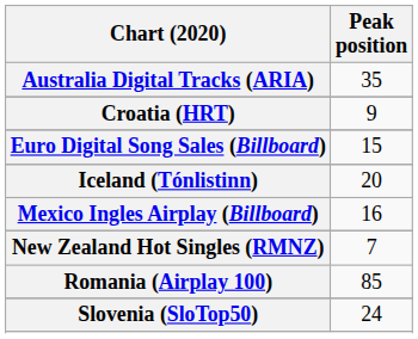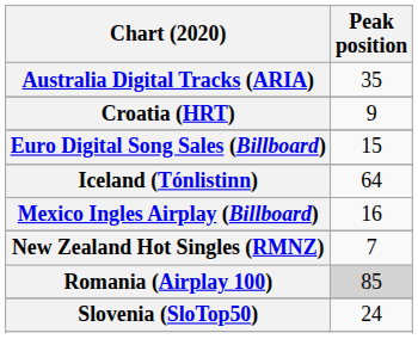 <table class="wikitable sortable plainrowheaders" style="text-align:center">
 <tr>
 <th scope="col">Chart (2020)</th>
 <th scope="col">Peak<br>position</th>
 </tr>
 <tr>
 <th scope="row"><a href='#'>Australia Digital Tracks</a> (<a href='#'>ARIA</a>)</th>
 <td>35</td>
 </tr>
 <tr>
 </tr>
 <tr>
 </tr>
 <tr>
 </tr>
 <tr>
 </tr>
 <tr>
 </tr>
 <tr>
 <th scope="row">Croatia (<a href='#'>HRT</a>)</th>
 <td>9</td>
 </tr>
 <tr>
 </tr>
 <tr>
 <th scope="row"><a href='#'>Euro Digital Song Sales</a> (<em><a href='#'>Billboard</a></em>)</th>
 <td>15</td>
 </tr>
 <tr>
 </tr>
 <tr>
 </tr>
 <tr>
 </tr>
 <tr>
 <th scope="row">Iceland (<a href='#'>Tónlistinn</a>)</th>
-<td>20</td>
+<td>64</td>
 </tr>
 <tr>
 <th scope="row"><a href='#'>Mexico Ingles Airplay</a> (<em><a href='#'>Billboard</a></em>)</th>
 <td>16</td>
 </tr>
 <tr>
 </tr>
 <tr>
 </tr>
 <tr>
 <th scope="row">New Zealand Hot Singles (<a href='#'>RMNZ</a>)</th>
 <td>7</td>
 </tr>
 <tr>
 <th scope="row">Romania (<a href='#'>Airplay 100</a>)</th>
-<td>85</td>
+<td style="background: lightgrey;">85</td>
 </tr>
 <tr>
 </tr>
 <tr>
 </tr>
 <tr>
 <th scope="row">Slovenia (<a href='#'>SloTop50</a>)</th>
 <td>24</td>
 </tr>
 <tr>
 </tr>
 <tr>
 </tr>
 <tr>
 </tr>
 <tr>
 </tr>
 <tr>
 </tr>
 <tr>
 </tr>
 <tr>
 </tr>
 </table>
